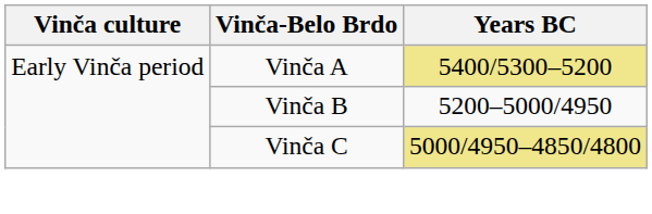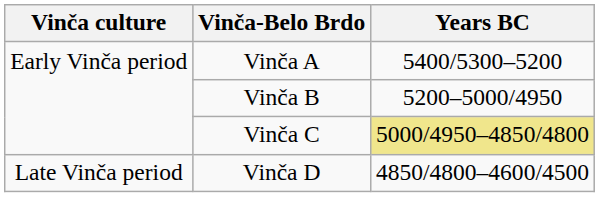 <table class="wikitable" style="text-align:center">
 <tr valign="top">
 <th>Vinča culture</th>
 <th>Vinča-Belo Brdo</th>
 <th>Years BC</th>
 </tr>
 <tr valign="top">
 <td rowspan="3">Early Vinča period</td>
 <td>Vinča A</td>
-<td rowspan="1" style="background: khaki;">5400/5300–5200</td>
+<td rowspan="1">5400/5300–5200</td>
 </tr>
 <tr valign="top">
 <td>Vinča B</td>
 <td rowspan="1">5200–5000/4950</td>
 </tr>
 <tr valign="top">
 <td>Vinča C</td>
 <td rowspan="1" style="background: khaki;">5000/4950–4850/4800</td>
 </tr>
+<tr valign="top">
+<td rowspan="1">Late Vinča period</td>
+<td>Vinča D</td>
+<td rowspan="1">4850/4800–4600/4500</td>
+</tr>
 </table>
